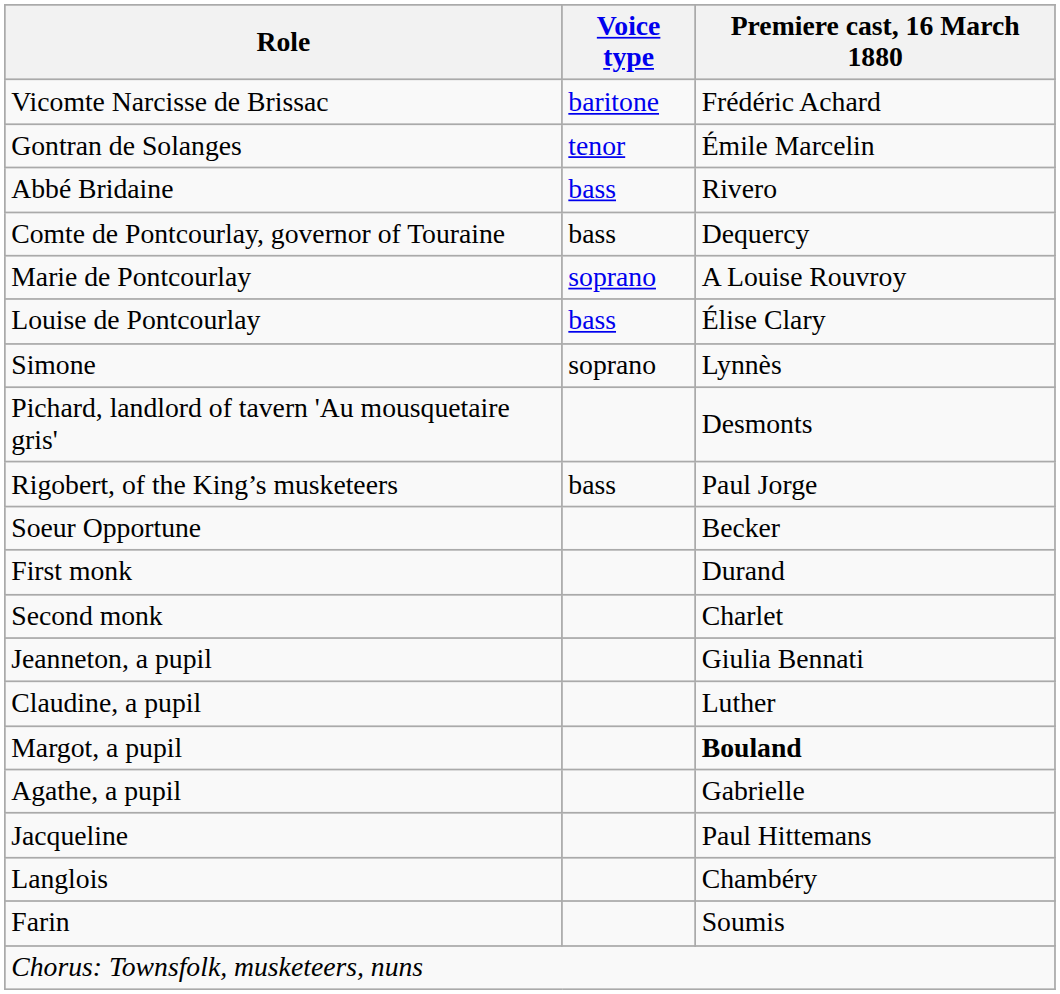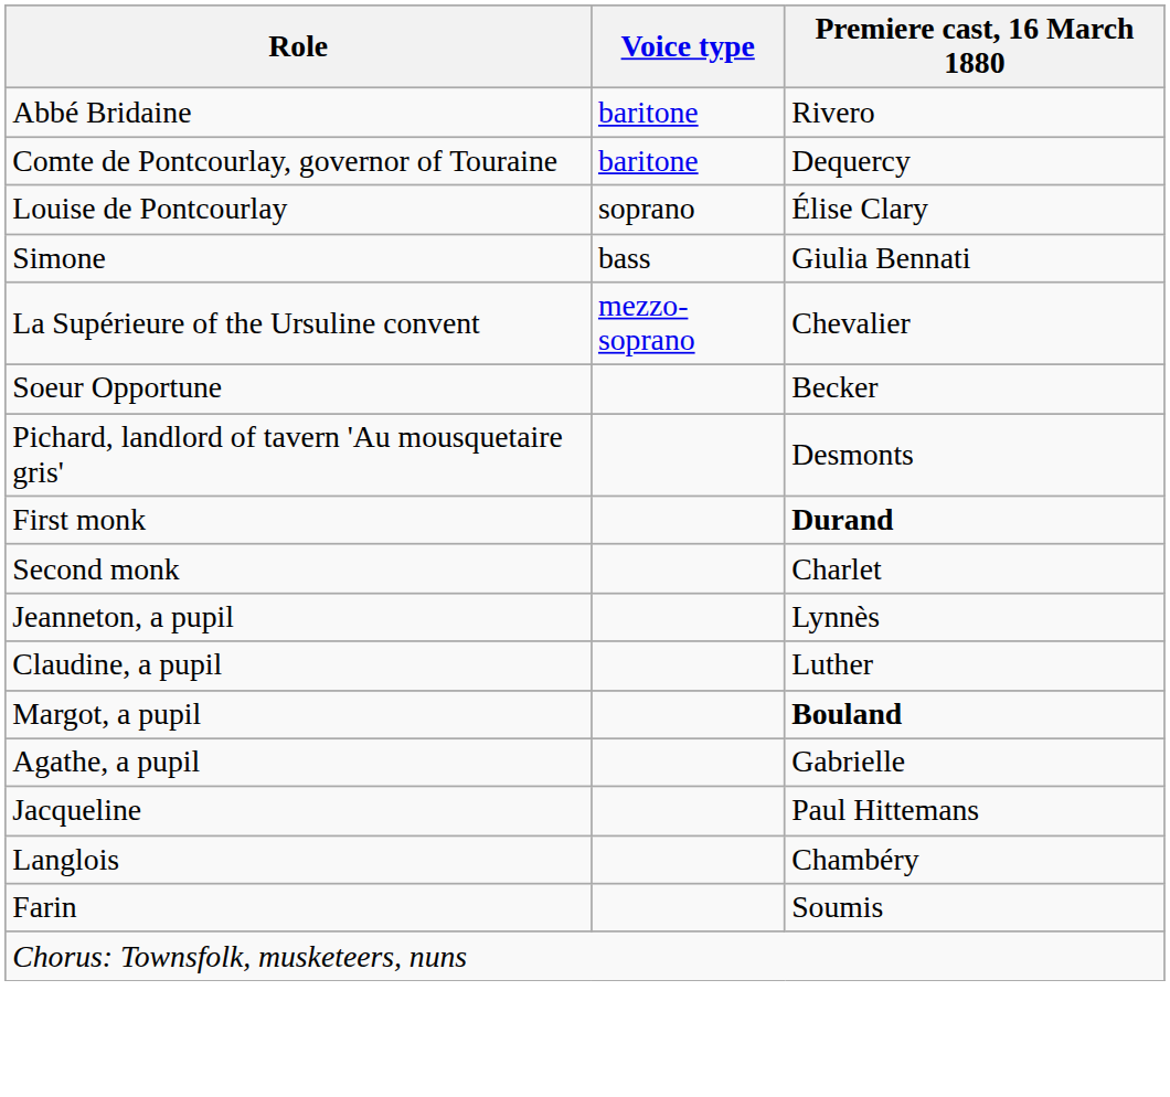 <table class="wikitable">
 <tr>
 <th>Role</th>
 <th><a href='#'>Voice type</a></th>
 <th>Premiere cast, 16 March 1880</th>
 </tr>
 <tr>
-<td>Vicomte Narcisse de Brissac</td>
+<td>Abbé Bridaine</td>
 <td><a href='#'>baritone</a></td>
-<td>Frédéric Achard</td>
-</tr>
-<tr>
-<td>Gontran de Solanges</td>
-<td><a href='#'>tenor</a></td>
-<td>Émile Marcelin</td>
-</tr>
-<tr>
-<td>Abbé Bridaine</td>
-<td><a href='#'>bass</a></td>
 <td>Rivero</td>
 </tr>
 <tr>
 <td>Comte de Pontcourlay, governor of Touraine</td>
-<td>bass</td>
+<td><a href='#'>baritone</a></td>
 <td>Dequercy</td>
 </tr>
 <tr>
-<td>Marie de Pontcourlay</td>
-<td><a href='#'>soprano</a></td>
-<td>A Louise Rouvroy</td>
-</tr>
-<tr>
 <td>Louise de Pontcourlay</td>
-<td><a href='#'>bass</a></td>
+<td>soprano</td>
 <td>Élise Clary</td>
 </tr>
 <tr>
 <td>Simone</td>
-<td>soprano</td>
-<td>Lynnès</td>
+<td>bass</td>
+<td>Giulia Bennati</td>
+</tr>
+<tr>
+<td>La Supérieure of the Ursuline convent</td>
+<td><a href='#'>mezzo-soprano</a></td>
+<td>Chevalier</td>
+</tr>
+<tr>
+<td>Soeur Opportune</td>
+<td></td>
+<td>Becker</td>
 </tr>
 <tr>
 <td>Pichard, landlord of tavern 'Au mousquetaire gris'</td>
 <td></td>
 <td>Desmonts</td>
 </tr>
 <tr>
-<td>Rigobert, of the King’s musketeers</td>
-<td>bass</td>
-<td>Paul Jorge</td>
-</tr>
-<tr>
-<td>Soeur Opportune</td>
-<td></td>
-<td>Becker</td>
-</tr>
-<tr>
 <td>First monk</td>
 <td></td>
-<td>Durand</td>
+<td><strong>Durand</strong></td>
 </tr>
 <tr>
 <td>Second monk</td>
 <td></td>
 <td>Charlet</td>
 </tr>
 <tr>
 <td>Jeanneton, a pupil</td>
 <td></td>
-<td>Giulia Bennati</td>
+<td>Lynnès</td>
 </tr>
 <tr>
 <td>Claudine, a pupil</td>
 <td></td>
 <td>Luther</td>
 </tr>
 <tr>
 <td>Margot, a pupil</td>
 <td></td>
 <td><strong>Bouland</strong></td>
 </tr>
 <tr>
 <td>Agathe, a pupil</td>
 <td></td>
 <td>Gabrielle</td>
 </tr>
 <tr>
 <td>Jacqueline</td>
 <td></td>
 <td>Paul Hittemans</td>
 </tr>
 <tr>
 <td>Langlois</td>
 <td></td>
 <td>Chambéry</td>
 </tr>
 <tr>
 <td>Farin</td>
 <td></td>
 <td>Soumis</td>
 </tr>
 <tr>
 <td colspan="3"><em>Chorus: Townsfolk, musketeers, nuns</em></td>
 </tr>
 </table>
